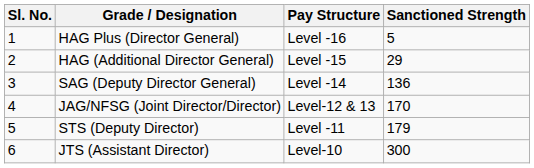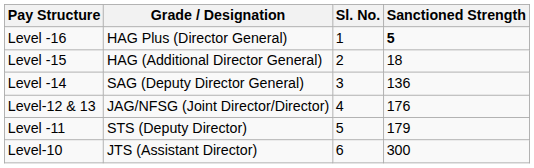 <table class="wikitable">
 <tr>
+<th>Pay Structure</th>
+<th>Grade / Designation</th>
 <th>Sl. No.</th>
-<th>Grade / Designation</th>
-<th>Pay Structure</th>
 <th>Sanctioned Strength</th>
 </tr>
 <tr>
+<td>Level -16</td>
+<td>HAG Plus (Director General)</td>
 <td>1</td>
-<td>HAG Plus (Director General)</td>
-<td>Level -16</td>
-<td>5</td>
+<td><strong>5</strong></td>
 </tr>
 <tr>
+<td>Level -15</td>
+<td>HAG (Additional Director General)</td>
 <td>2</td>
-<td>HAG (Additional Director General)</td>
-<td>Level -15</td>
-<td>29</td>
+<td>18</td>
 </tr>
 <tr>
+<td>Level -14</td>
+<td>SAG (Deputy Director General)</td>
 <td>3</td>
-<td>SAG (Deputy Director General)</td>
-<td>Level -14</td>
 <td>136</td>
 </tr>
 <tr>
+<td>Level-12 & 13</td>
+<td>JAG/NFSG (Joint Director/Director)</td>
 <td>4</td>
-<td>JAG/NFSG (Joint Director/Director)</td>
-<td>Level-12 & 13</td>
-<td>170</td>
+<td>176</td>
 </tr>
 <tr>
+<td>Level -11</td>
+<td>STS (Deputy Director)</td>
 <td>5</td>
-<td>STS (Deputy Director)</td>
-<td>Level -11</td>
 <td>179</td>
 </tr>
 <tr>
+<td>Level-10</td>
+<td>JTS (Assistant Director)</td>
 <td>6</td>
-<td>JTS (Assistant Director)</td>
-<td>Level-10</td>
 <td>300</td>
 </tr>
 </table>
